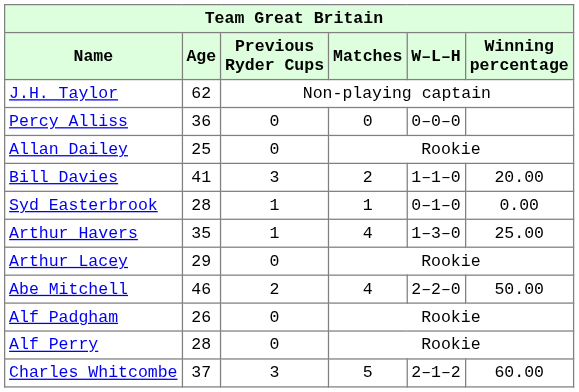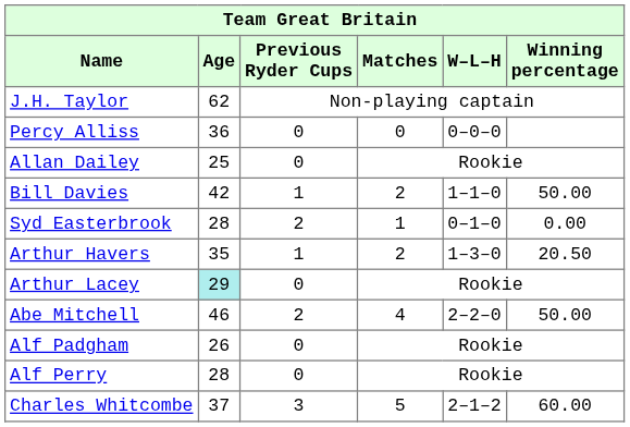 <table border="1" cellpadding="3" style="border-collapse: collapse;text-align:center">
 <tr style="background:#dfd;">
 <td colspan="6"> <strong>Team Great Britain</strong></td>
 </tr>
 <tr style="background:#dfd;">
 <th>Name</th>
 <th>Age</th>
 <th>Previous<br>Ryder Cups</th>
 <th>Matches</th>
 <th>W–L–H</th>
 <th>Winning<br>percentage</th>
 </tr>
 <tr>
 <td align=left> <a href='#'>J.H. Taylor</a></td>
 <td>62</td>
 <td colspan="4">Non-playing captain</td>
 </tr>
 <tr>
 <td align=left> <a href='#'>Percy Alliss</a></td>
 <td>36</td>
 <td>0</td>
 <td>0</td>
 <td>0–0–0</td>
 <td></td>
 </tr>
 <tr>
 <td align=left> <a href='#'>Allan Dailey</a></td>
 <td>25</td>
 <td>0</td>
 <td colspan="3">Rookie</td>
 </tr>
 <tr>
 <td align=left> <a href='#'>Bill Davies</a></td>
-<td>41</td>
-<td>3</td>
+<td>42</td>
+<td>1</td>
 <td>2</td>
 <td>1–1–0</td>
-<td>20.00</td>
+<td>50.00</td>
 </tr>
 <tr>
 <td align=left> <a href='#'>Syd Easterbrook</a></td>
 <td>28</td>
-<td>1</td>
+<td>2</td>
 <td>1</td>
 <td>0–1–0</td>
 <td>0.00</td>
 </tr>
 <tr>
 <td align=left> <a href='#'>Arthur Havers</a></td>
 <td>35</td>
 <td>1</td>
-<td>4</td>
+<td>2</td>
 <td>1–3–0</td>
-<td>25.00</td>
+<td>20.50</td>
 </tr>
 <tr>
 <td align=left> <a href='#'>Arthur Lacey</a></td>
-<td>29</td>
+<td style="background: paleturquoise;">29</td>
 <td>0</td>
 <td colspan="3">Rookie</td>
 </tr>
 <tr>
 <td align=left> <a href='#'>Abe Mitchell</a></td>
 <td>46</td>
 <td>2</td>
 <td>4</td>
 <td>2–2–0</td>
 <td>50.00</td>
 </tr>
 <tr>
 <td align=left> <a href='#'>Alf Padgham</a></td>
 <td>26</td>
 <td>0</td>
 <td colspan="3">Rookie</td>
 </tr>
 <tr>
 <td align=left> <a href='#'>Alf Perry</a></td>
 <td>28</td>
 <td>0</td>
 <td colspan="3">Rookie</td>
 </tr>
 <tr>
 <td align=left> <a href='#'>Charles Whitcombe</a></td>
 <td>37</td>
 <td>3</td>
 <td>5</td>
 <td>2–1–2</td>
 <td>60.00</td>
 </tr>
 </table>
